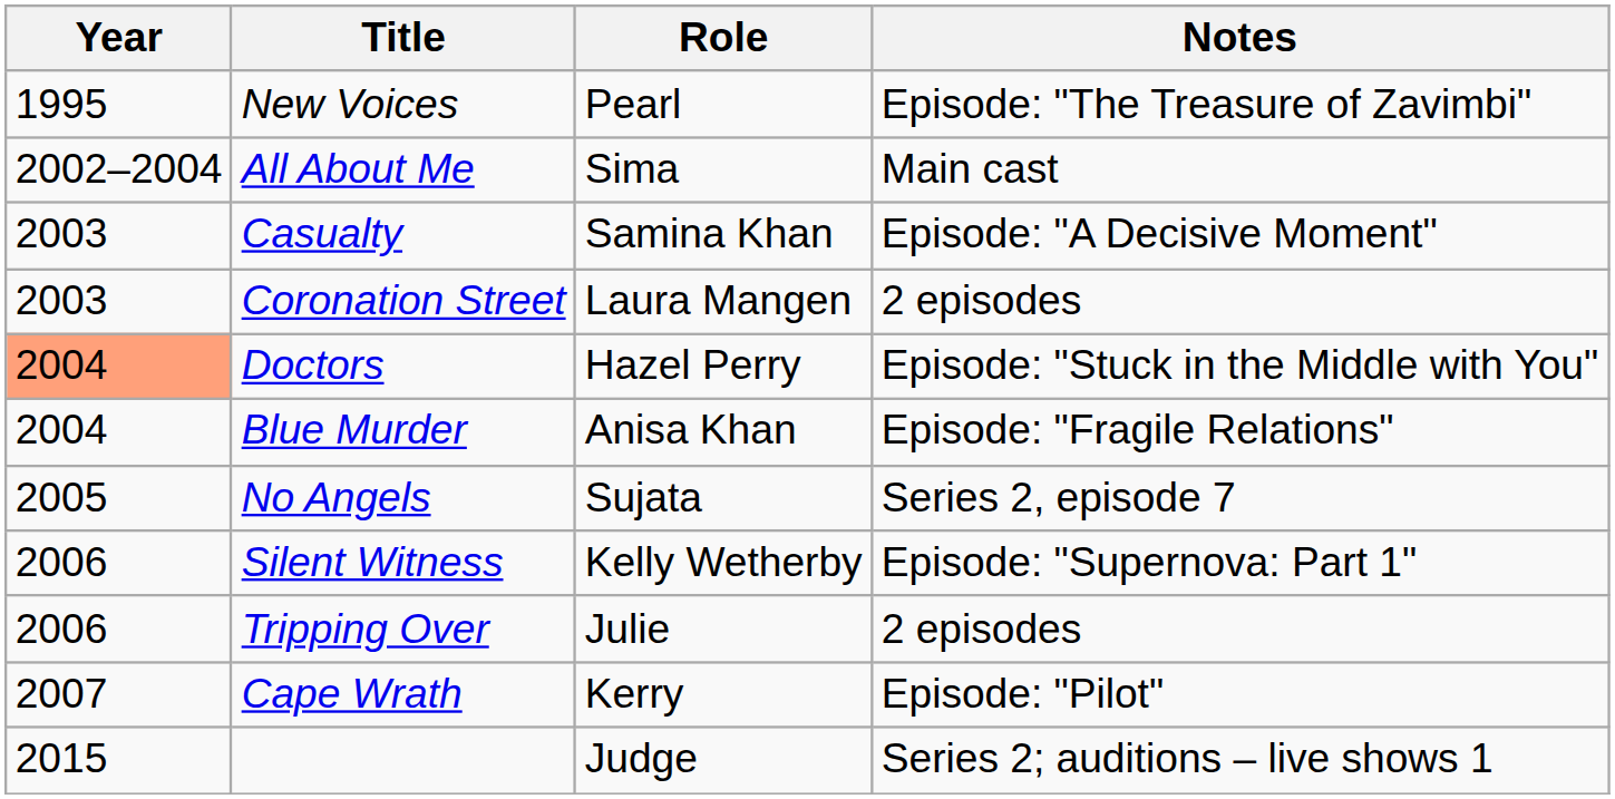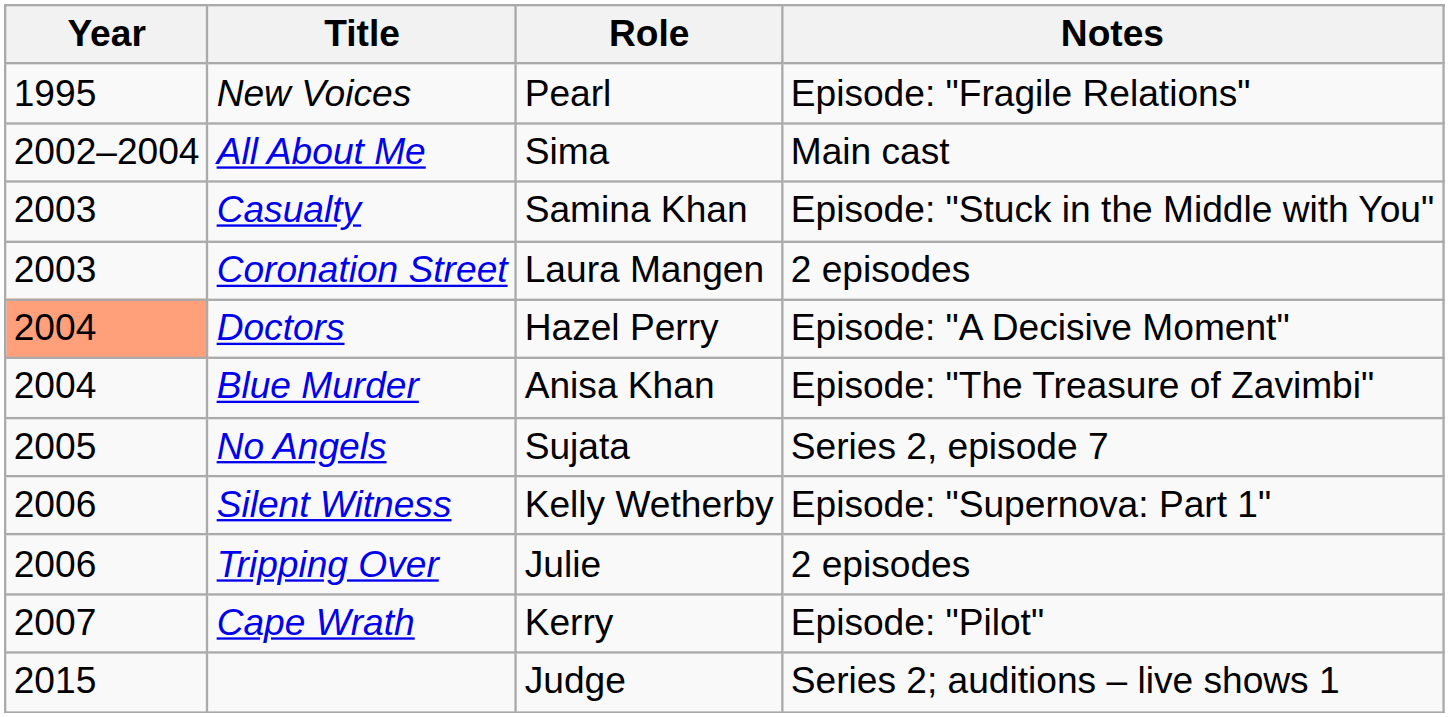 <table class="wikitable sortable">
 <tr>
 <th>Year</th>
 <th>Title</th>
 <th>Role</th>
 <th class="unsortable">Notes</th>
 </tr>
 <tr>
 <td>1995</td>
 <td><em>New Voices</em></td>
 <td>Pearl</td>
-<td>Episode: "The Treasure of Zavimbi"</td>
+<td>Episode: "Fragile Relations"</td>
 </tr>
 <tr>
 <td>2002–2004</td>
 <td><em><a href='#'>All About Me</a></em></td>
 <td>Sima</td>
 <td>Main cast</td>
 </tr>
 <tr>
 <td>2003</td>
 <td><em><a href='#'>Casualty</a></em></td>
 <td>Samina Khan</td>
-<td>Episode: "A Decisive Moment"</td>
+<td>Episode: "Stuck in the Middle with You"</td>
 </tr>
 <tr>
 <td>2003</td>
 <td><em><a href='#'>Coronation Street</a></em></td>
 <td>Laura Mangen</td>
 <td>2 episodes</td>
 </tr>
 <tr>
 <td style="background: lightsalmon;">2004</td>
 <td><em><a href='#'>Doctors</a></em></td>
 <td>Hazel Perry</td>
-<td>Episode: "Stuck in the Middle with You"</td>
+<td>Episode: "A Decisive Moment"</td>
 </tr>
 <tr>
 <td>2004</td>
 <td><em><a href='#'>Blue Murder</a></em></td>
 <td>Anisa Khan</td>
-<td>Episode: "Fragile Relations"</td>
+<td>Episode: "The Treasure of Zavimbi"</td>
 </tr>
 <tr>
 <td>2005</td>
 <td><em><a href='#'>No Angels</a></em></td>
 <td>Sujata</td>
 <td>Series 2, episode 7</td>
 </tr>
 <tr>
 <td>2006</td>
 <td><em><a href='#'>Silent Witness</a></em></td>
 <td>Kelly Wetherby</td>
 <td>Episode: "Supernova: Part 1"</td>
 </tr>
 <tr>
 <td>2006</td>
 <td><em><a href='#'>Tripping Over</a></em></td>
 <td>Julie</td>
 <td>2 episodes</td>
 </tr>
 <tr>
 <td>2007</td>
 <td><em><a href='#'>Cape Wrath</a></em></td>
 <td>Kerry</td>
 <td>Episode: "Pilot"</td>
 </tr>
 <tr>
 <td>2015</td>
 <td><em></em></td>
 <td>Judge</td>
 <td>Series 2; auditions – live shows 1</td>
 </tr>
 <tr>
 </tr>
 </table>
